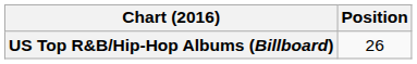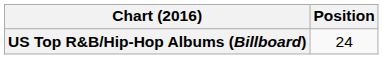 <table class="wikitable sortable plainrowheaders" style="text-align:center">
 <tr>
 <th scope="col">Chart (2016)</th>
 <th scope="col">Position</th>
 </tr>
 <tr>
 <th scope="row">US Top R&B/Hip-Hop Albums (<em>Billboard</em>)</th>
-<td>26</td>
+<td>24</td>
 </tr>
 </table>
